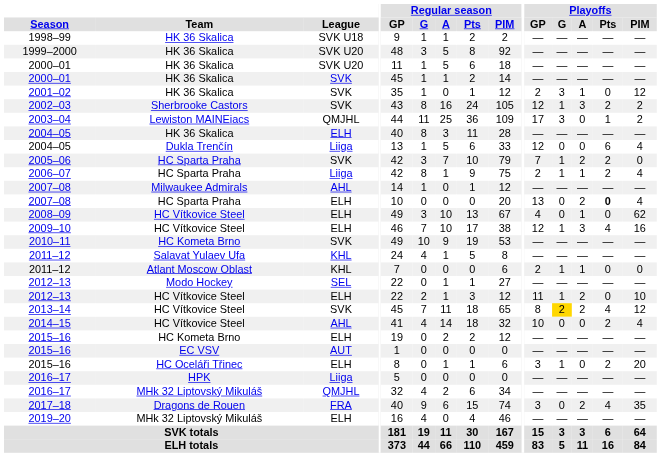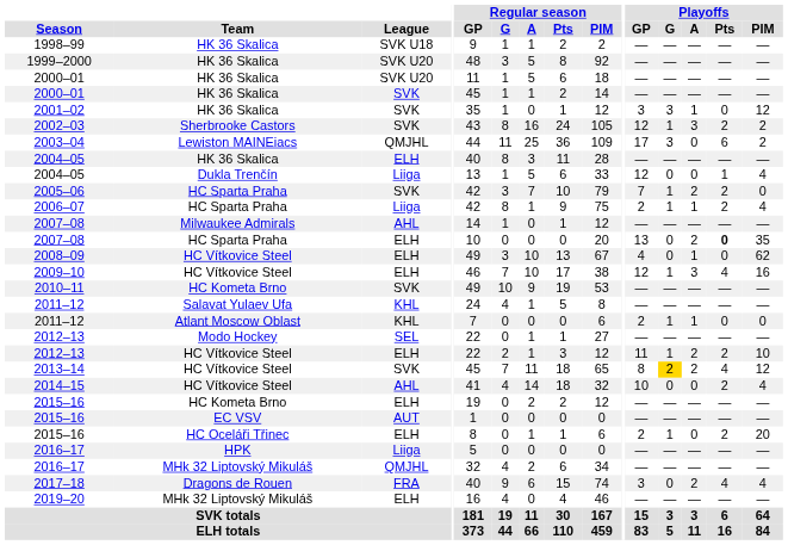 <table border="0" cellpadding="1" cellspacing="0" style="text-align:center; width:60em">
 <tr bgcolor="#e0e0e0">
 <th colspan="3" bgcolor="#ffffff"></th>
 <th rowspan="99" bgcolor="#ffffff"></th>
 <th colspan="5"><a href='#'>Regular season</a></th>
 <th rowspan="99" bgcolor="#ffffff"></th>
 <th colspan="5"><a href='#'>Playoffs</a></th>
 </tr>
 <tr bgcolor="#e0e0e0">
 <th><a href='#'>Season</a></th>
 <th>Team</th>
 <th>League</th>
 <th>GP</th>
 <th><a href='#'>G</a></th>
 <th><a href='#'>A</a></th>
 <th><a href='#'>Pts</a></th>
 <th><a href='#'>PIM</a></th>
 <th>GP</th>
 <th>G</th>
 <th>A</th>
 <th>Pts</th>
 <th>PIM</th>
 </tr>
 <tr>
 <td>1998–99</td>
 <td><a href='#'>HK 36 Skalica</a></td>
 <td>SVK U18</td>
 <td>9</td>
 <td>1</td>
 <td>1</td>
 <td>2</td>
 <td>2</td>
 <td>—</td>
 <td>—</td>
 <td>—</td>
 <td>—</td>
 <td>—</td>
 </tr>
 <tr bgcolor="#f0f0f0">
 <td>1999–2000</td>
 <td>HK 36 Skalica</td>
 <td>SVK U20</td>
 <td>48</td>
 <td>3</td>
 <td>5</td>
 <td>8</td>
 <td>92</td>
 <td>—</td>
 <td>—</td>
 <td>—</td>
 <td>—</td>
 <td>—</td>
 </tr>
 <tr>
 <td>2000–01</td>
 <td>HK 36 Skalica</td>
 <td>SVK U20</td>
 <td>11</td>
 <td>1</td>
 <td>5</td>
 <td>6</td>
 <td>18</td>
 <td>—</td>
 <td>—</td>
 <td>—</td>
 <td>—</td>
 <td>—</td>
 </tr>
 <tr bgcolor="#f0f0f0">
 <td><a href='#'>2000–01</a></td>
 <td>HK 36 Skalica</td>
 <td><a href='#'>SVK</a></td>
 <td>45</td>
 <td>1</td>
 <td>1</td>
 <td>2</td>
 <td>14</td>
 <td>—</td>
 <td>—</td>
 <td>—</td>
 <td>—</td>
 <td>—</td>
 </tr>
 <tr>
 <td><a href='#'>2001–02</a></td>
 <td>HK 36 Skalica</td>
 <td>SVK</td>
 <td>35</td>
 <td>1</td>
 <td>0</td>
 <td>1</td>
 <td>12</td>
-<td>2</td>
+<td>3</td>
 <td>3</td>
 <td>1</td>
 <td>0</td>
 <td>12</td>
 </tr>
 <tr bgcolor="#f0f0f0">
 <td><a href='#'>2002–03</a></td>
 <td><a href='#'>Sherbrooke Castors</a></td>
 <td>SVK</td>
 <td>43</td>
 <td>8</td>
 <td>16</td>
 <td>24</td>
 <td>105</td>
 <td>12</td>
 <td>1</td>
 <td>3</td>
 <td>2</td>
 <td>2</td>
 </tr>
 <tr>
 <td><a href='#'>2003–04</a></td>
 <td><a href='#'>Lewiston MAINEiacs</a></td>
 <td>QMJHL</td>
 <td>44</td>
 <td>11</td>
 <td>25</td>
 <td>36</td>
 <td>109</td>
 <td>17</td>
 <td>3</td>
 <td>0</td>
-<td>1</td>
+<td>6</td>
 <td>2</td>
 </tr>
 <tr bgcolor="#f0f0f0">
 <td><a href='#'>2004–05</a></td>
 <td>HK 36 Skalica</td>
 <td><a href='#'>ELH</a></td>
 <td>40</td>
 <td>8</td>
 <td>3</td>
 <td>11</td>
 <td>28</td>
 <td>—</td>
 <td>—</td>
 <td>—</td>
 <td>—</td>
 <td>—</td>
 </tr>
 <tr>
 <td>2004–05</td>
 <td><a href='#'>Dukla Trenčín</a></td>
 <td><a href='#'>Liiga</a></td>
 <td>13</td>
 <td>1</td>
 <td>5</td>
 <td>6</td>
 <td>33</td>
 <td>12</td>
 <td>0</td>
 <td>0</td>
-<td>6</td>
+<td>1</td>
 <td>4</td>
 </tr>
 <tr bgcolor="#f0f0f0">
 <td><a href='#'>2005–06</a></td>
 <td><a href='#'>HC Sparta Praha</a></td>
 <td>SVK</td>
 <td>42</td>
 <td>3</td>
 <td>7</td>
 <td>10</td>
 <td>79</td>
 <td>7</td>
 <td>1</td>
 <td>2</td>
 <td>2</td>
 <td>0</td>
 </tr>
 <tr>
 <td><a href='#'>2006–07</a></td>
 <td>HC Sparta Praha</td>
 <td><a href='#'>Liiga</a></td>
 <td>42</td>
 <td>8</td>
 <td>1</td>
 <td>9</td>
 <td>75</td>
 <td>2</td>
 <td>1</td>
 <td>1</td>
 <td>2</td>
 <td>4</td>
 </tr>
 <tr bgcolor="#f0f0f0">
 <td><a href='#'>2007–08</a></td>
 <td><a href='#'>Milwaukee Admirals</a></td>
 <td><a href='#'>AHL</a></td>
 <td>14</td>
 <td>1</td>
 <td>0</td>
 <td>1</td>
 <td>12</td>
 <td>—</td>
 <td>—</td>
 <td>—</td>
 <td>—</td>
 <td>—</td>
 </tr>
 <tr>
 <td><a href='#'>2007–08</a></td>
 <td>HC Sparta Praha</td>
 <td>ELH</td>
 <td>10</td>
 <td>0</td>
 <td>0</td>
 <td>0</td>
 <td>20</td>
 <td>13</td>
 <td>0</td>
 <td>2</td>
 <td><strong>0</strong></td>
-<td>4</td>
+<td>35</td>
 </tr>
 <tr bgcolor="#f0f0f0">
 <td><a href='#'>2008–09</a></td>
 <td><a href='#'>HC Vítkovice Steel</a></td>
 <td>ELH</td>
 <td>49</td>
 <td>3</td>
 <td>10</td>
 <td>13</td>
 <td>67</td>
 <td>4</td>
 <td>0</td>
 <td>1</td>
 <td>0</td>
 <td>62</td>
 </tr>
 <tr>
 <td><a href='#'>2009–10</a></td>
 <td>HC Vítkovice Steel</td>
 <td>ELH</td>
 <td>46</td>
 <td>7</td>
 <td>10</td>
 <td>17</td>
 <td>38</td>
 <td>12</td>
 <td>1</td>
 <td>3</td>
 <td>4</td>
 <td>16</td>
 </tr>
 <tr bgcolor="#f0f0f0">
 <td><a href='#'>2010–11</a></td>
 <td><a href='#'>HC Kometa Brno</a></td>
 <td>SVK</td>
 <td>49</td>
 <td>10</td>
 <td>9</td>
 <td>19</td>
 <td>53</td>
 <td>—</td>
 <td>—</td>
 <td>—</td>
 <td>—</td>
 <td>—</td>
 </tr>
 <tr>
 <td><a href='#'>2011–12</a></td>
 <td><a href='#'>Salavat Yulaev Ufa</a></td>
 <td><a href='#'>KHL</a></td>
 <td>24</td>
 <td>4</td>
 <td>1</td>
 <td>5</td>
 <td>8</td>
 <td>—</td>
 <td>—</td>
 <td>—</td>
 <td>—</td>
 <td>—</td>
 </tr>
 <tr bgcolor="#f0f0f0">
 <td>2011–12</td>
 <td><a href='#'>Atlant Moscow Oblast</a></td>
 <td>KHL</td>
 <td>7</td>
 <td>0</td>
 <td>0</td>
 <td>0</td>
 <td>6</td>
 <td>2</td>
 <td>1</td>
 <td>1</td>
 <td>0</td>
 <td>0</td>
 </tr>
 <tr>
 <td><a href='#'>2012–13</a></td>
 <td><a href='#'>Modo Hockey</a></td>
 <td><a href='#'>SEL</a></td>
 <td>22</td>
 <td>0</td>
 <td>1</td>
 <td>1</td>
 <td>27</td>
 <td>—</td>
 <td>—</td>
 <td>—</td>
 <td>—</td>
 <td>—</td>
 </tr>
 <tr bgcolor="#f0f0f0">
 <td><a href='#'>2012–13</a></td>
 <td>HC Vítkovice Steel</td>
 <td>ELH</td>
 <td>22</td>
 <td>2</td>
 <td>1</td>
 <td>3</td>
 <td>12</td>
 <td>11</td>
 <td>1</td>
 <td>2</td>
-<td>0</td>
+<td>2</td>
 <td>10</td>
 </tr>
 <tr>
 <td><a href='#'>2013–14</a></td>
 <td>HC Vítkovice Steel</td>
 <td>SVK</td>
 <td>45</td>
 <td>7</td>
 <td>11</td>
 <td>18</td>
 <td>65</td>
 <td>8</td>
 <td style="background: gold;">2</td>
 <td>2</td>
 <td>4</td>
 <td>12</td>
 </tr>
 <tr bgcolor="#f0f0f0">
 <td><a href='#'>2014–15</a></td>
 <td>HC Vítkovice Steel</td>
 <td><a href='#'>AHL</a></td>
 <td>41</td>
 <td>4</td>
 <td>14</td>
 <td>18</td>
 <td>32</td>
 <td>10</td>
 <td>0</td>
 <td>0</td>
 <td>2</td>
 <td>4</td>
 </tr>
 <tr>
 <td><a href='#'>2015–16</a></td>
 <td>HC Kometa Brno</td>
 <td>ELH</td>
 <td>19</td>
 <td>0</td>
 <td>2</td>
 <td>2</td>
 <td>12</td>
 <td>—</td>
 <td>—</td>
 <td>—</td>
 <td>—</td>
 <td>—</td>
 </tr>
 <tr bgcolor="#f0f0f0">
 <td><a href='#'>2015–16</a></td>
 <td><a href='#'>EC VSV</a></td>
 <td><a href='#'>AUT</a></td>
 <td>1</td>
 <td>0</td>
 <td>0</td>
 <td>0</td>
 <td>0</td>
 <td>—</td>
 <td>—</td>
 <td>—</td>
 <td>—</td>
 <td>—</td>
 </tr>
 <tr>
 <td>2015–16</td>
 <td><a href='#'>HC Oceláři Třinec</a></td>
 <td>ELH</td>
 <td>8</td>
 <td>0</td>
 <td>1</td>
 <td>1</td>
 <td>6</td>
-<td>3</td>
+<td>2</td>
 <td>1</td>
 <td>0</td>
 <td>2</td>
 <td>20</td>
 </tr>
 <tr bgcolor="#f0f0f0">
 <td><a href='#'>2016–17</a></td>
 <td><a href='#'>HPK</a></td>
 <td><a href='#'>Liiga</a></td>
 <td>5</td>
 <td>0</td>
 <td>0</td>
 <td>0</td>
 <td>0</td>
 <td>—</td>
 <td>—</td>
 <td>—</td>
 <td>—</td>
 <td>—</td>
 </tr>
 <tr>
 <td><a href='#'>2016–17</a></td>
 <td><a href='#'>MHk 32 Liptovský Mikuláš</a></td>
 <td><a href='#'>QMJHL</a></td>
 <td>32</td>
 <td>4</td>
 <td>2</td>
 <td>6</td>
 <td>34</td>
 <td>—</td>
 <td>—</td>
 <td>—</td>
 <td>—</td>
 <td>—</td>
 </tr>
 <tr bgcolor="#f0f0f0">
 <td><a href='#'>2017–18</a></td>
 <td><a href='#'>Dragons de Rouen</a></td>
 <td><a href='#'>FRA</a></td>
 <td>40</td>
 <td>9</td>
 <td>6</td>
 <td>15</td>
 <td>74</td>
 <td>3</td>
 <td>0</td>
 <td>2</td>
 <td>4</td>
-<td>35</td>
+<td>4</td>
 </tr>
 <tr>
 <td><a href='#'>2019–20</a></td>
 <td>MHk 32 Liptovský Mikuláš</td>
 <td>ELH</td>
 <td>16</td>
 <td>4</td>
 <td>0</td>
 <td>4</td>
 <td>46</td>
 <td>—</td>
 <td>—</td>
 <td>—</td>
 <td>—</td>
 <td>—</td>
 </tr>
 <tr bgcolor="#e0e0e0">
 <th colspan="3">SVK totals</th>
 <th>181</th>
 <th>19</th>
 <th>11</th>
 <th>30</th>
 <th>167</th>
 <th>15</th>
 <th>3</th>
 <th>3</th>
 <th>6</th>
 <th>64</th>
 </tr>
 <tr bgcolor="#e0e0e0">
 <th colspan="3">ELH totals</th>
 <th>373</th>
 <th>44</th>
 <th>66</th>
 <th>110</th>
 <th>459</th>
 <th>83</th>
 <th>5</th>
 <th>11</th>
 <th>16</th>
 <th>84</th>
 </tr>
 </table>
